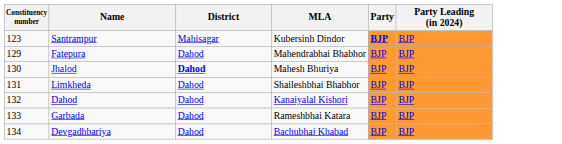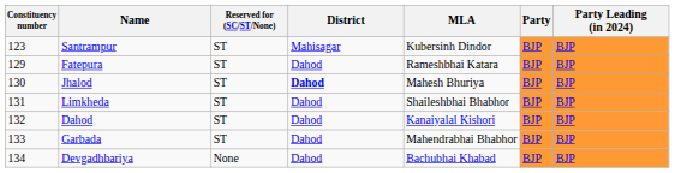 <table class="wikitable sortable">
 <tr>
 <th width="50px" style="font-size:75%">Constituency number</th>
 <th width="200px">Name</th>
+<th width="100px" style="font-size:75%">Reserved for (<a href='#'>SC</a>/<a href='#'>ST</a>/None)</th>
 <th width="150px">District</th>
 <th>MLA</th>
 <th>Party</th>
 <th width="150px">Party Leading<br>(in 2024)</th>
 </tr>
 <tr>
 <td>123</td>
 <td><a href='#'>Santrampur</a></td>
+<td>ST</td>
 <td><a href='#'>Mahisagar</a></td>
 <td>Kubersinh Dindor</td>
-<td bgcolor=#FF9933><strong><a href='#'>BJP</a></strong></td>
+<td bgcolor=#FF9933><a href='#'>BJP</a></td>
 <td bgcolor=#FF9933><a href='#'>BJP</a></td>
 </tr>
 <tr>
 <td>129</td>
 <td><a href='#'>Fatepura</a></td>
+<td>ST</td>
 <td><a href='#'>Dahod</a></td>
-<td>Mahendrabhai Bhabhor</td>
+<td>Rameshbhai Katara</td>
 <td bgcolor=#FF9933><a href='#'>BJP</a></td>
 <td bgcolor=#FF9933><a href='#'>BJP</a></td>
 </tr>
 <tr>
 <td>130</td>
 <td><a href='#'>Jhalod</a></td>
+<td>ST</td>
 <td><strong><a href='#'>Dahod</a></strong></td>
 <td>Mahesh Bhuriya</td>
 <td bgcolor=#FF9933><a href='#'>BJP</a></td>
 <td bgcolor=#FF9933><a href='#'>BJP</a></td>
 </tr>
 <tr>
 <td>131</td>
 <td><a href='#'>Limkheda</a></td>
+<td>ST</td>
 <td><a href='#'>Dahod</a></td>
 <td>Shaileshbhai Bhabhor</td>
 <td bgcolor=#FF9933><a href='#'>BJP</a></td>
 <td bgcolor=#FF9933><a href='#'>BJP</a></td>
 </tr>
 <tr>
 <td>132</td>
 <td><a href='#'>Dahod</a></td>
+<td>ST</td>
 <td><a href='#'>Dahod</a></td>
 <td><a href='#'>Kanaiyalal Kishori</a></td>
 <td bgcolor=#FF9933><a href='#'>BJP</a></td>
 <td bgcolor=#FF9933><a href='#'>BJP</a></td>
 </tr>
 <tr>
 <td>133</td>
 <td><a href='#'>Garbada</a></td>
+<td>ST</td>
 <td><a href='#'>Dahod</a></td>
-<td>Rameshbhai Katara</td>
+<td>Mahendrabhai Bhabhor</td>
 <td bgcolor=#FF9933><a href='#'>BJP</a></td>
 <td bgcolor=#FF9933><a href='#'>BJP</a></td>
 </tr>
 <tr>
 <td>134</td>
 <td><a href='#'>Devgadhbariya</a></td>
+<td>None</td>
 <td><a href='#'>Dahod</a></td>
 <td><a href='#'>Bachubhai Khabad</a></td>
 <td bgcolor=#FF9933><a href='#'>BJP</a></td>
 <td bgcolor=#FF9933><a href='#'>BJP</a></td>
 </tr>
 </table>
